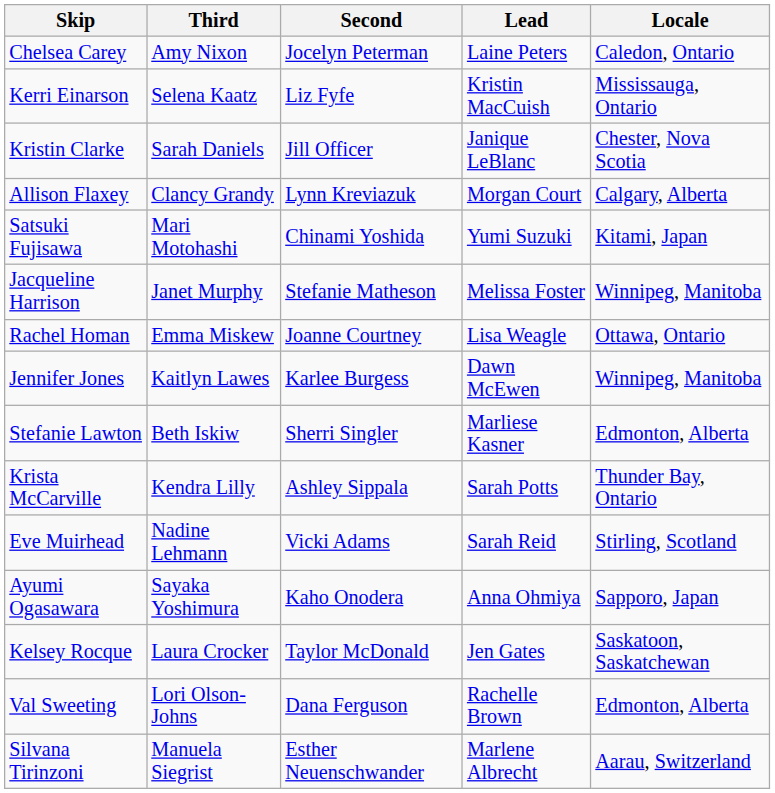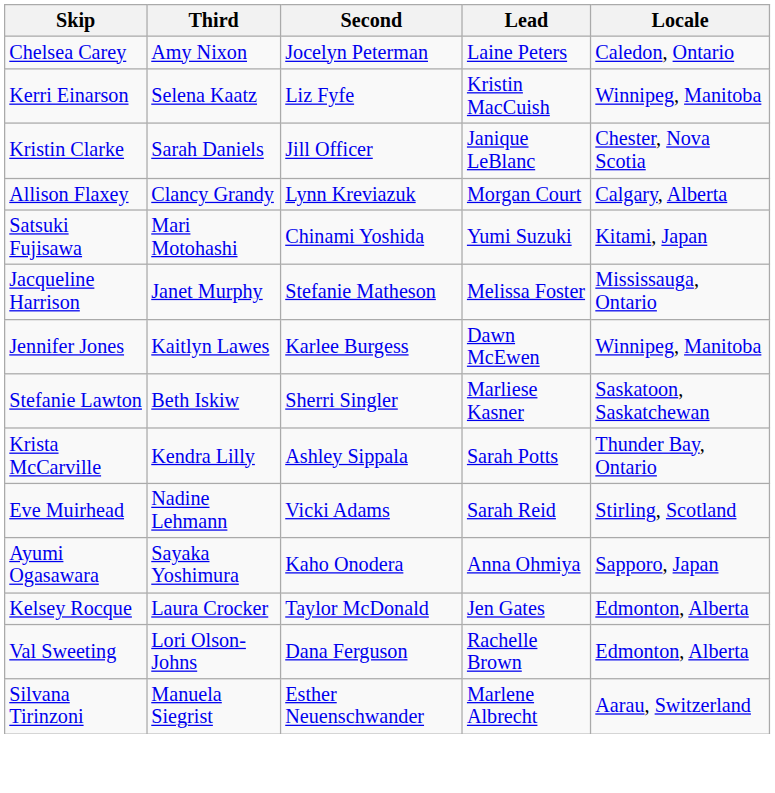 <table class=wikitable>
 <tr>
 <th>Skip</th>
 <th>Third</th>
 <th>Second</th>
 <th>Lead</th>
 <th>Locale</th>
 </tr>
 <tr>
 <td><a href='#'>Chelsea Carey</a></td>
 <td><a href='#'>Amy Nixon</a></td>
 <td><a href='#'>Jocelyn Peterman</a></td>
 <td><a href='#'>Laine Peters</a></td>
 <td> <a href='#'>Caledon</a>, <a href='#'>Ontario</a></td>
 </tr>
 <tr>
 <td><a href='#'>Kerri Einarson</a></td>
 <td><a href='#'>Selena Kaatz</a></td>
 <td><a href='#'>Liz Fyfe</a></td>
 <td><a href='#'>Kristin MacCuish</a></td>
-<td> <a href='#'>Mississauga</a>, <a href='#'>Ontario</a></td>
+<td> <a href='#'>Winnipeg</a>, <a href='#'>Manitoba</a></td>
 </tr>
 <tr>
 <td><a href='#'>Kristin Clarke</a></td>
 <td><a href='#'>Sarah Daniels</a></td>
 <td><a href='#'>Jill Officer</a></td>
 <td><a href='#'>Janique LeBlanc</a></td>
 <td> <a href='#'>Chester</a>, <a href='#'>Nova Scotia</a></td>
 </tr>
 <tr>
 <td><a href='#'>Allison Flaxey</a></td>
 <td><a href='#'>Clancy Grandy</a></td>
 <td><a href='#'>Lynn Kreviazuk</a></td>
 <td><a href='#'>Morgan Court</a></td>
 <td> <a href='#'>Calgary</a>, <a href='#'>Alberta</a></td>
 </tr>
 <tr>
 <td><a href='#'>Satsuki Fujisawa</a></td>
 <td><a href='#'>Mari Motohashi</a></td>
 <td><a href='#'>Chinami Yoshida</a></td>
 <td><a href='#'>Yumi Suzuki</a></td>
 <td> <a href='#'>Kitami</a>, <a href='#'>Japan</a></td>
 </tr>
 <tr>
 <td><a href='#'>Jacqueline Harrison</a></td>
 <td><a href='#'>Janet Murphy</a></td>
 <td><a href='#'>Stefanie Matheson</a></td>
 <td><a href='#'>Melissa Foster</a></td>
-<td> <a href='#'>Winnipeg</a>, <a href='#'>Manitoba</a></td>
-</tr>
-<tr>
-<td><a href='#'>Rachel Homan</a></td>
-<td><a href='#'>Emma Miskew</a></td>
-<td><a href='#'>Joanne Courtney</a></td>
-<td><a href='#'>Lisa Weagle</a></td>
-<td> <a href='#'>Ottawa</a>, <a href='#'>Ontario</a></td>
+<td> <a href='#'>Mississauga</a>, <a href='#'>Ontario</a></td>
 </tr>
 <tr>
 <td><a href='#'>Jennifer Jones</a></td>
 <td><a href='#'>Kaitlyn Lawes</a></td>
 <td><a href='#'>Karlee Burgess</a></td>
 <td><a href='#'>Dawn McEwen</a></td>
 <td> <a href='#'>Winnipeg</a>, <a href='#'>Manitoba</a></td>
 </tr>
 <tr>
 <td><a href='#'>Stefanie Lawton</a></td>
 <td><a href='#'>Beth Iskiw</a></td>
 <td><a href='#'>Sherri Singler</a></td>
 <td><a href='#'>Marliese Kasner</a></td>
-<td> <a href='#'>Edmonton</a>, <a href='#'>Alberta</a></td>
+<td> <a href='#'>Saskatoon</a>, <a href='#'>Saskatchewan</a></td>
 </tr>
 <tr>
 <td><a href='#'>Krista McCarville</a></td>
 <td><a href='#'>Kendra Lilly</a></td>
 <td><a href='#'>Ashley Sippala</a></td>
 <td><a href='#'>Sarah Potts</a></td>
 <td> <a href='#'>Thunder Bay</a>, <a href='#'>Ontario</a></td>
 </tr>
 <tr>
 <td><a href='#'>Eve Muirhead</a></td>
 <td><a href='#'>Nadine Lehmann</a></td>
 <td><a href='#'>Vicki Adams</a></td>
 <td><a href='#'>Sarah Reid</a></td>
 <td> <a href='#'>Stirling</a>, <a href='#'>Scotland</a></td>
 </tr>
 <tr>
 <td><a href='#'>Ayumi Ogasawara</a></td>
 <td><a href='#'>Sayaka Yoshimura</a></td>
 <td><a href='#'>Kaho Onodera</a></td>
 <td><a href='#'>Anna Ohmiya</a></td>
 <td> <a href='#'>Sapporo</a>, <a href='#'>Japan</a></td>
 </tr>
 <tr>
 <td><a href='#'>Kelsey Rocque</a></td>
 <td><a href='#'>Laura Crocker</a></td>
 <td><a href='#'>Taylor McDonald</a></td>
 <td><a href='#'>Jen Gates</a></td>
-<td> <a href='#'>Saskatoon</a>, <a href='#'>Saskatchewan</a></td>
+<td> <a href='#'>Edmonton</a>, <a href='#'>Alberta</a></td>
 </tr>
 <tr>
 <td><a href='#'>Val Sweeting</a></td>
 <td><a href='#'>Lori Olson-Johns</a></td>
 <td><a href='#'>Dana Ferguson</a></td>
 <td><a href='#'>Rachelle Brown</a></td>
 <td> <a href='#'>Edmonton</a>, <a href='#'>Alberta</a></td>
 </tr>
 <tr>
 <td><a href='#'>Silvana Tirinzoni</a></td>
 <td><a href='#'>Manuela Siegrist</a></td>
 <td><a href='#'>Esther Neuenschwander</a></td>
 <td><a href='#'>Marlene Albrecht</a></td>
 <td> <a href='#'>Aarau</a>, <a href='#'>Switzerland</a></td>
 </tr>
 </table>
